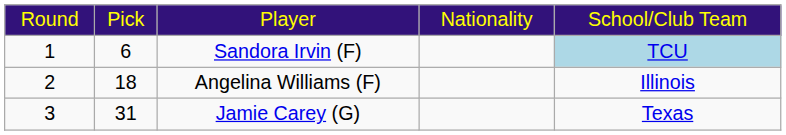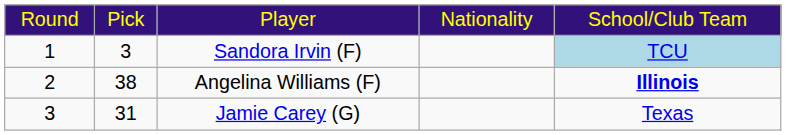 <table class="wikitable" width="50%">
 <tr align="center" style="background:#32127A; color:#FFFF00;">
 <td>Round</td>
 <td>Pick</td>
 <td>Player</td>
 <td>Nationality</td>
 <td>School/Club Team</td>
 </tr>
 <tr align="center">
 <td>1</td>
-<td>6</td>
+<td>3</td>
 <td><a href='#'>Sandora Irvin</a> (F)</td>
 <td></td>
 <td style="background: lightblue;"><a href='#'>TCU</a></td>
 </tr>
 <tr align="center">
 <td>2</td>
-<td>18</td>
+<td>38</td>
 <td>Angelina Williams (F)</td>
 <td></td>
-<td><a href='#'>Illinois</a></td>
+<td><strong><a href='#'>Illinois</a></strong></td>
 </tr>
 <tr align="center">
 <td>3</td>
 <td>31</td>
 <td><a href='#'>Jamie Carey</a> (G)</td>
 <td></td>
 <td><a href='#'>Texas</a></td>
 </tr>
 </table>
